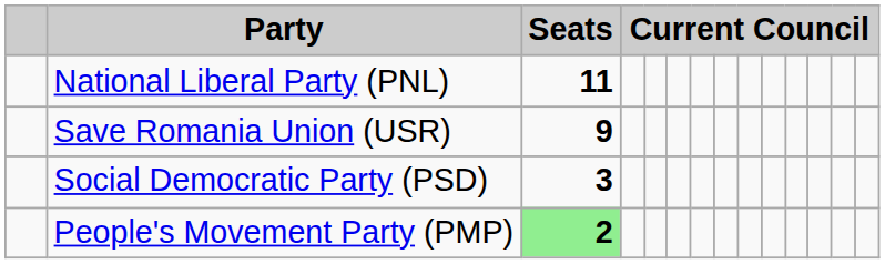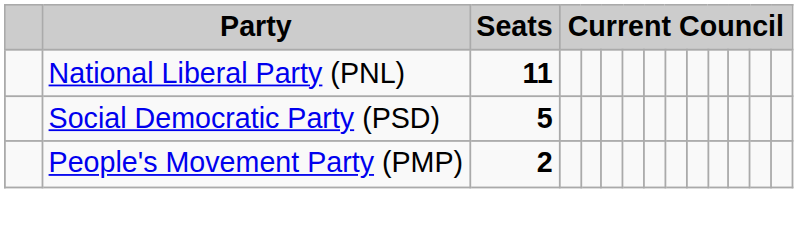 <table class="wikitable">
 <tr>
 <th style="background:#ccc">   </th>
 <th style="background:#ccc">Party</th>
 <th style="background:#ccc">Seats</th>
 <th style="background:#ccc" colspan="11">Current Council</th>
 </tr>
 <tr>
 <td>  </td>
 <td><a href='#'>National Liberal Party</a> (PNL)</td>
 <td style="text-align: right"><strong>11</strong></td>
 <td>  </td>
 <td>  </td>
 <td>  </td>
 <td>  </td>
 <td>  </td>
 <td>  </td>
 <td>  </td>
 <td>  </td>
 <td>  </td>
 <td>  </td>
 <td>  </td>
 </tr>
 <tr>
 <td>  </td>
-<td><a href='#'>Save Romania Union</a> (USR)</td>
-<td style="text-align: right"><strong>9</strong></td>
-<td>  </td>
-<td>  </td>
-<td>  </td>
-<td>  </td>
-<td>  </td>
-<td>  </td>
-<td>  </td>
-<td>  </td>
-<td>  </td>
-<td> </td>
-<td> </td>
-</tr>
-<tr>
-<td>  </td>
 <td><a href='#'>Social Democratic Party</a> (PSD)</td>
-<td style="text-align: right"><strong>3</strong></td>
+<td style="text-align: right"><strong>5</strong></td>
 <td>  </td>
 <td>  </td>
 <td>  </td>
 <td>  </td>
 <td>  </td>
 <td> </td>
 <td> </td>
 <td> </td>
 <td> </td>
 <td> </td>
 <td> </td>
 </tr>
 <tr>
 <td>  </td>
 <td><a href='#'>People's Movement Party</a> (PMP)</td>
-<td style="background: lightgreen; text-align: right"><strong>2</strong></td>
+<td style="text-align: right"><strong>2</strong></td>
 <td>  </td>
 <td>  </td>
 <td> </td>
 <td> </td>
 <td> </td>
 <td> </td>
 <td> </td>
 <td> </td>
 <td> </td>
 <td> </td>
 <td> </td>
 </tr>
 </table>
